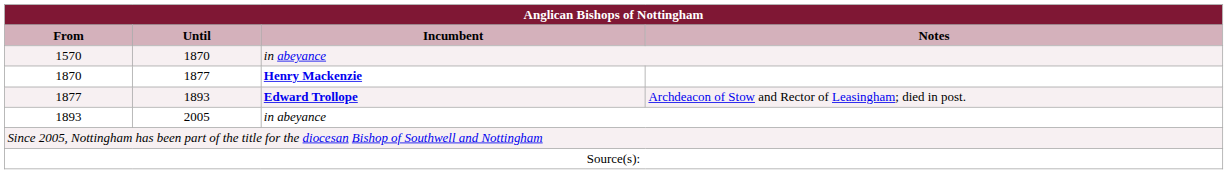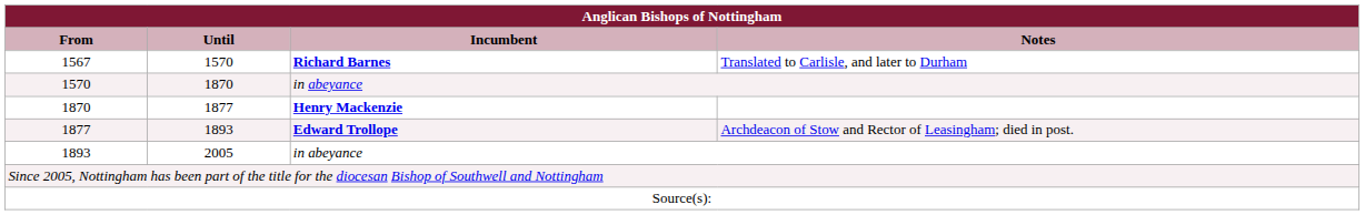 <table class="wikitable" style="width:95%;" border="1" cellpadding="2">
 <tr>
 <th colspan="4" style="background-color: #7F1734; color: white;">Anglican Bishops of Nottingham</th>
 </tr>
 <tr valign=center>
 <th style="background-color:#D4B1BB" width="10%">From</th>
 <th style="background-color:#D4B1BB" width="10%">Until</th>
 <th style="background-color:#D4B1BB" width="30%">Incumbent</th>
 <th style="background-color:#D4B1BB" width="45%">Notes</th>
+</tr>
+<tr valign=top bgcolor="white">
+<td align="center">1567</td>
+<td align="center">1570</td>
+<td><strong><a href='#'>Richard Barnes</a></strong></td>
+<td><a href='#'>Translated</a> to <a href='#'>Carlisle</a>, and later to <a href='#'>Durham</a></td>
 </tr>
 <tr valign=top bgcolor="#F7F0F2">
 <td align="center">1570</td>
 <td align="center">1870</td>
 <td colspan="2"><em>in <a href='#'>abeyance</a></em></td>
 </tr>
 <tr valign=top bgcolor="white">
 <td align="center">1870</td>
 <td align="center">1877</td>
 <td><strong><a href='#'>Henry Mackenzie</a></strong></td>
 <td></td>
 </tr>
 <tr valign=top bgcolor="#F7F0F2">
 <td align="center">1877</td>
 <td align="center">1893</td>
 <td><strong><a href='#'>Edward Trollope</a></strong></td>
 <td><a href='#'>Archdeacon of Stow</a> and Rector of <a href='#'>Leasingham</a>; died in post.</td>
 </tr>
 <tr valign=top bgcolor="white">
 <td align="center">1893</td>
 <td align="center">2005</td>
 <td colspan="2"><em>in abeyance</em></td>
 </tr>
 <tr valign=top bgcolor="#F7F0F2">
 <td colspan="4"><em>Since 2005, Nottingham has been part of the title for the <a href='#'>diocesan</a> <a href='#'>Bishop of Southwell and Nottingham</a></em></td>
 </tr>
 <tr valign=top bgcolor="white">
 <td align="center" colspan="4">Source(s):</td>
 </tr>
 </table>
